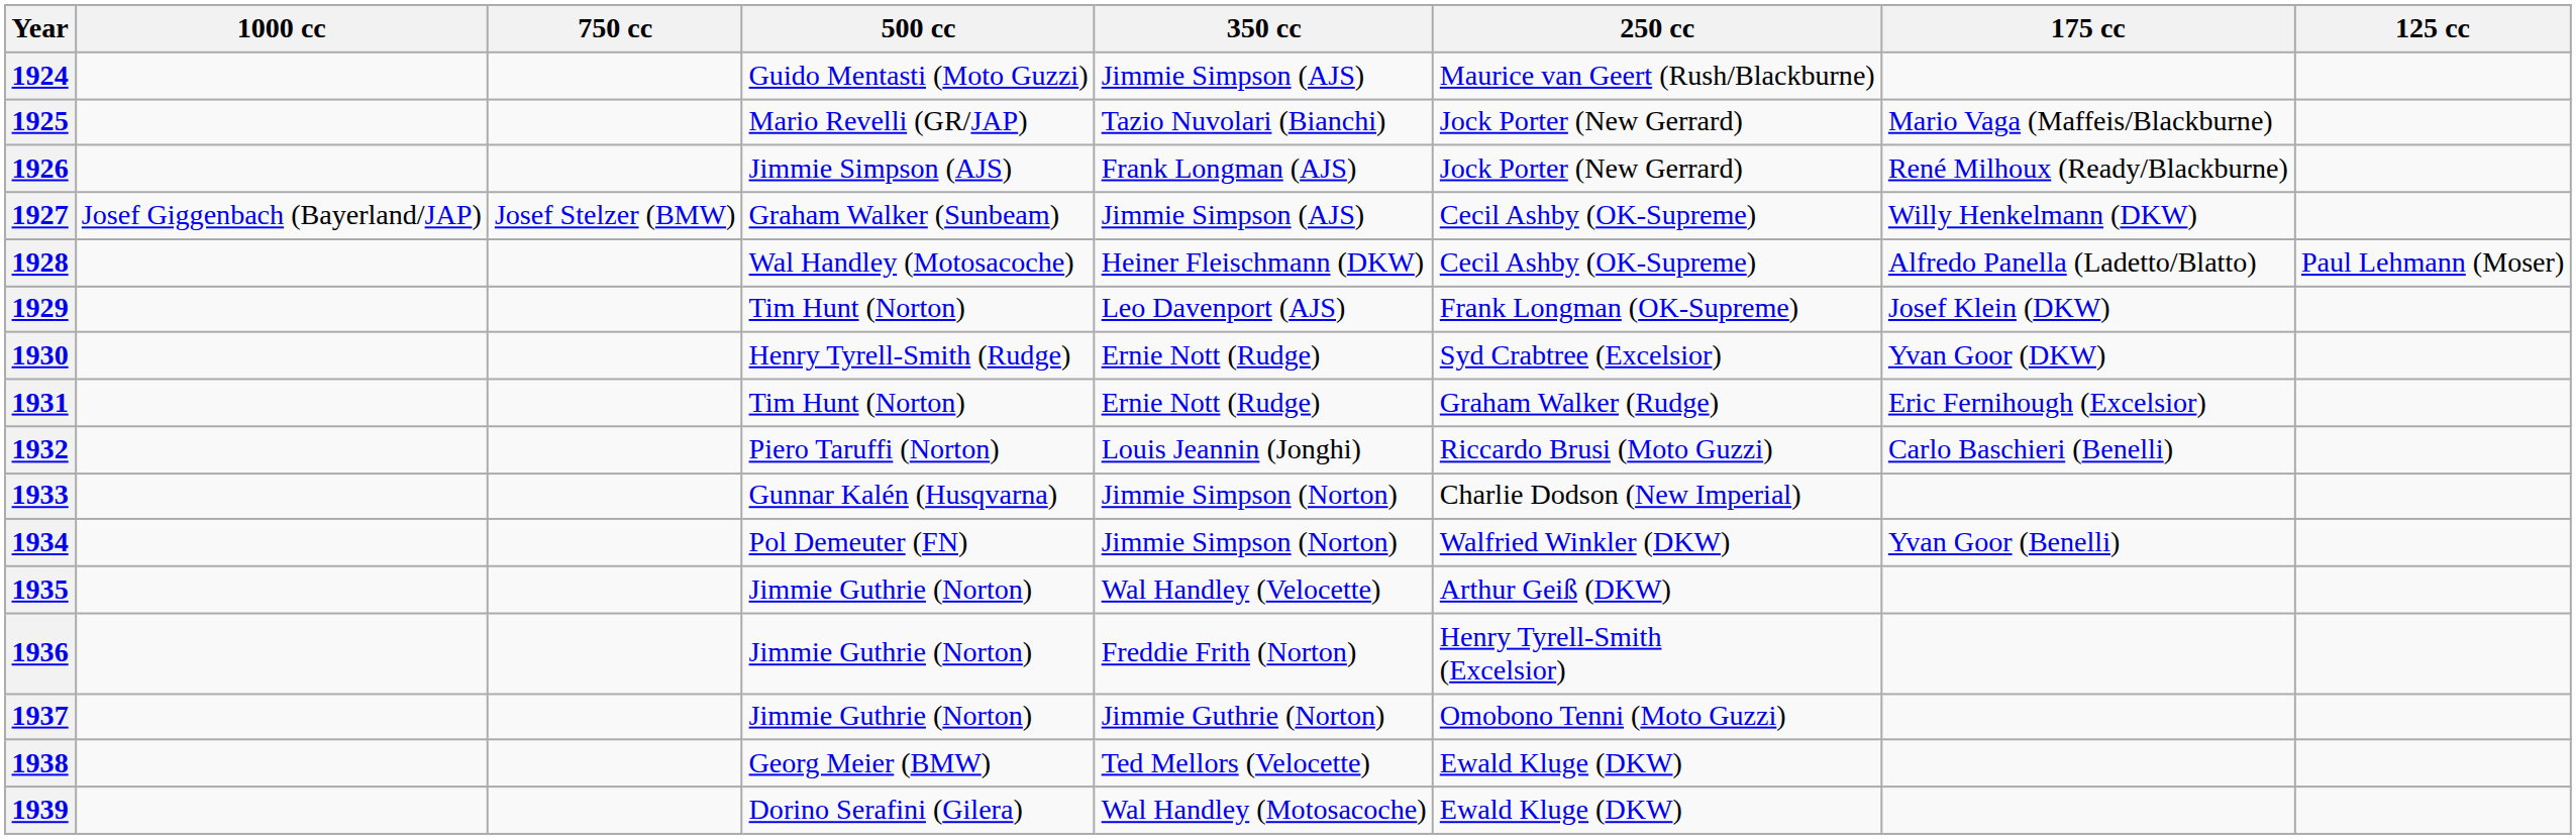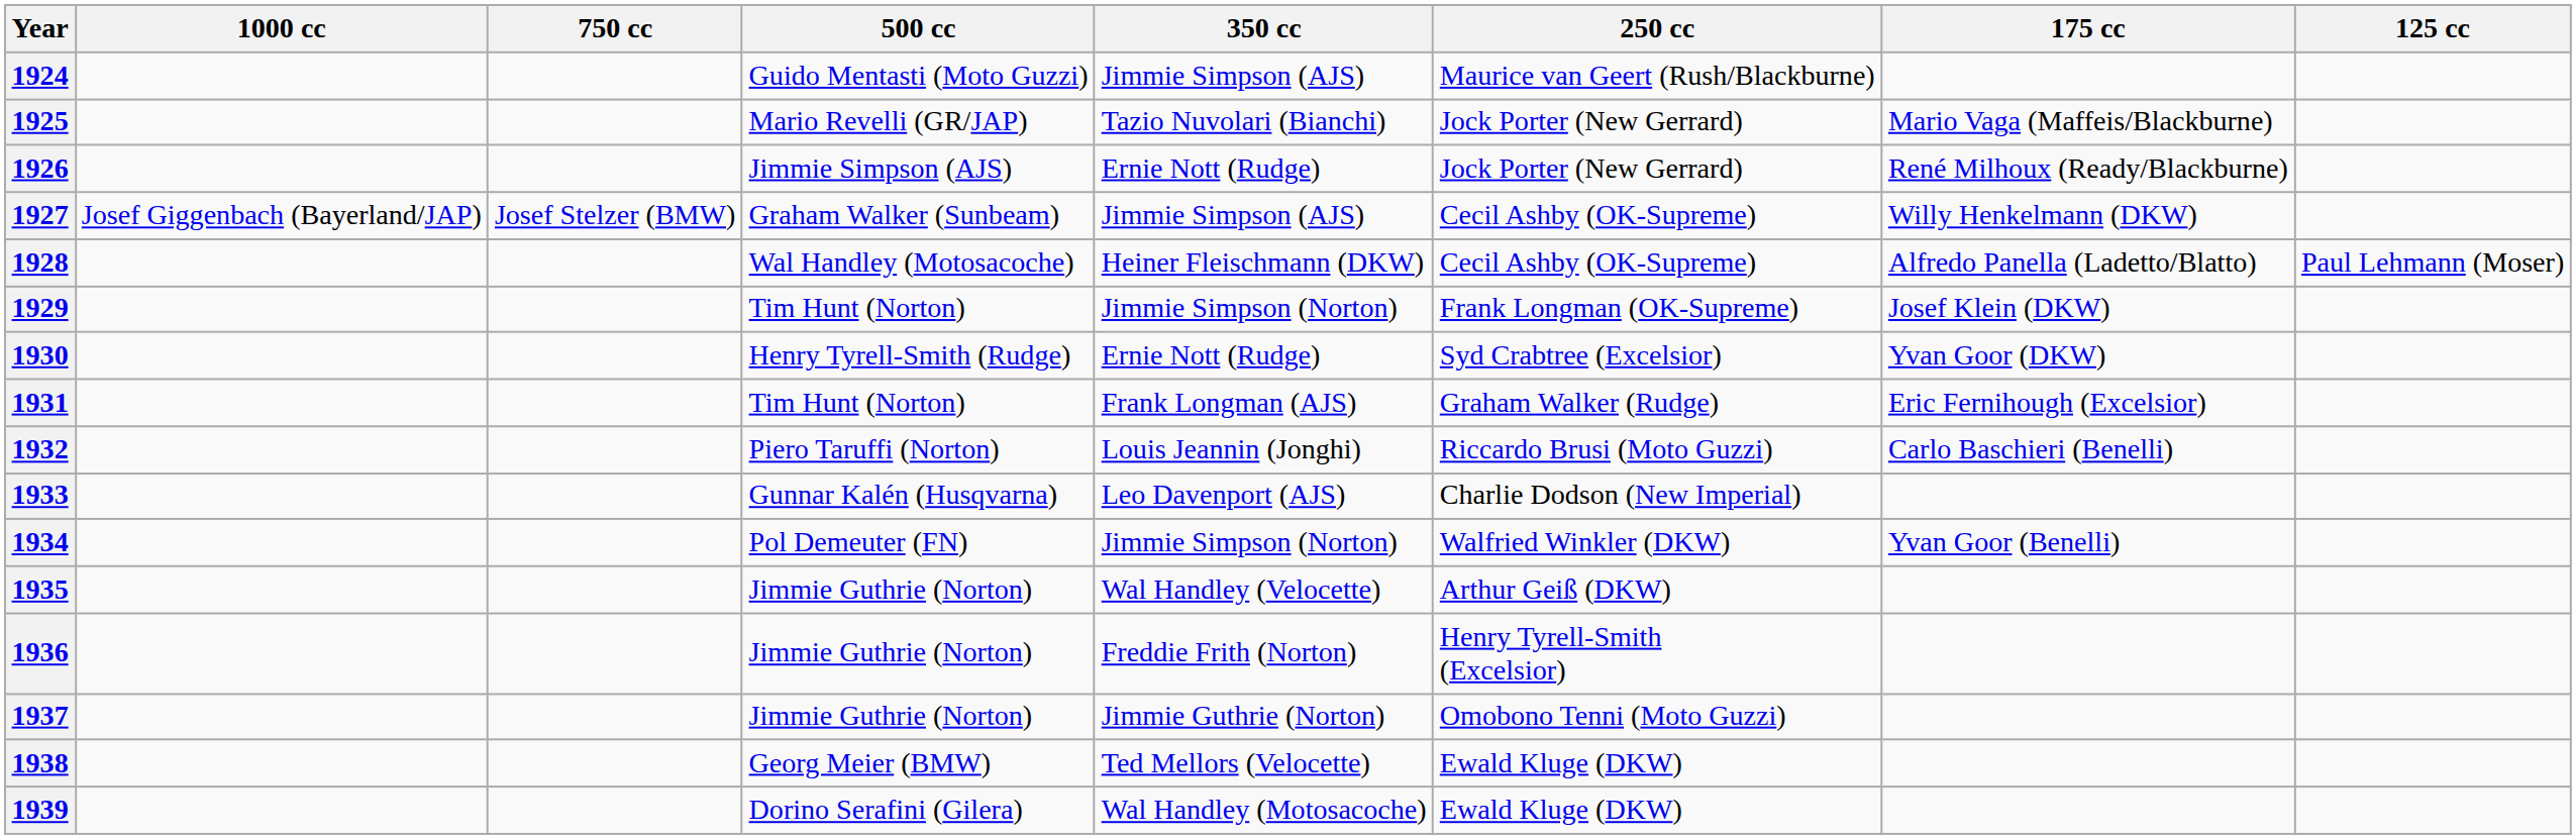 <table class="wikitable" style="font-size: 90%;">
 <tr>
 <th>Year</th>
 <th>1000 cc</th>
 <th>750 cc</th>
 <th>500 cc</th>
 <th>350 cc</th>
 <th>250 cc</th>
 <th>175 cc</th>
 <th>125 cc</th>
 </tr>
 <tr>
 <th><a href='#'>1924</a></th>
 <td></td>
 <td></td>
 <td> <a href='#'>Guido Mentasti</a> (<a href='#'>Moto Guzzi</a>)</td>
 <td> <a href='#'>Jimmie Simpson</a> (<a href='#'>AJS</a>)</td>
 <td> <a href='#'>Maurice van Geert</a> (Rush/Blackburne)</td>
 <td></td>
 <td></td>
 </tr>
 <tr>
 <th><a href='#'>1925</a></th>
 <td></td>
 <td></td>
 <td> <a href='#'>Mario Revelli</a> (GR/<a href='#'>JAP</a>)</td>
 <td> <a href='#'>Tazio Nuvolari</a> (<a href='#'>Bianchi</a>)</td>
 <td> <a href='#'>Jock Porter</a> (New Gerrard)</td>
 <td> <a href='#'>Mario Vaga</a> (Maffeis/Blackburne)</td>
 <td></td>
 </tr>
 <tr>
 <th><a href='#'>1926</a></th>
 <td></td>
 <td></td>
 <td> <a href='#'>Jimmie Simpson</a> (<a href='#'>AJS</a>)</td>
-<td> <a href='#'>Frank Longman</a> (<a href='#'>AJS</a>)</td>
+<td> <a href='#'>Ernie Nott</a> (<a href='#'>Rudge</a>)</td>
 <td> <a href='#'>Jock Porter</a> (New Gerrard)</td>
 <td> <a href='#'>René Milhoux</a> (Ready/Blackburne)</td>
 <td></td>
 </tr>
 <tr>
 <th><a href='#'>1927</a></th>
 <td> <a href='#'>Josef Giggenbach</a> (Bayerland/<a href='#'>JAP</a>)</td>
 <td> <a href='#'>Josef Stelzer</a> (<a href='#'>BMW</a>)</td>
 <td> <a href='#'>Graham Walker</a> (<a href='#'>Sunbeam</a>)</td>
 <td> <a href='#'>Jimmie Simpson</a> (<a href='#'>AJS</a>)</td>
 <td> <a href='#'>Cecil Ashby</a> (<a href='#'>OK-Supreme</a>)</td>
 <td> <a href='#'>Willy Henkelmann</a> (<a href='#'>DKW</a>)</td>
 <td></td>
 </tr>
 <tr>
 <th><a href='#'>1928</a></th>
 <td></td>
 <td></td>
 <td> <a href='#'>Wal Handley</a> (<a href='#'>Motosacoche</a>)</td>
 <td> <a href='#'>Heiner Fleischmann</a> (<a href='#'>DKW</a>)</td>
 <td> <a href='#'>Cecil Ashby</a> (<a href='#'>OK-Supreme</a>)</td>
 <td> <a href='#'>Alfredo Panella</a> (Ladetto/Blatto)</td>
 <td> <a href='#'>Paul Lehmann</a> (Moser)</td>
 </tr>
 <tr>
 <th><a href='#'>1929</a></th>
 <td></td>
 <td></td>
 <td> <a href='#'>Tim Hunt</a> (<a href='#'>Norton</a>)</td>
-<td> <a href='#'>Leo Davenport</a> (<a href='#'>AJS</a>)</td>
+<td> <a href='#'>Jimmie Simpson</a> (<a href='#'>Norton</a>)</td>
 <td> <a href='#'>Frank Longman</a> (<a href='#'>OK-Supreme</a>)</td>
 <td> <a href='#'>Josef Klein</a> (<a href='#'>DKW</a>)</td>
 <td></td>
 </tr>
 <tr>
 <th><a href='#'>1930</a></th>
 <td></td>
 <td></td>
 <td> <a href='#'>Henry Tyrell-Smith</a> (<a href='#'>Rudge</a>)</td>
 <td> <a href='#'>Ernie Nott</a> (<a href='#'>Rudge</a>)</td>
 <td> <a href='#'>Syd Crabtree</a> (<a href='#'>Excelsior</a>)</td>
 <td> <a href='#'>Yvan Goor</a> (<a href='#'>DKW</a>)</td>
 <td></td>
 </tr>
 <tr>
 <th><a href='#'>1931</a></th>
 <td></td>
 <td></td>
 <td> <a href='#'>Tim Hunt</a> (<a href='#'>Norton</a>)</td>
-<td> <a href='#'>Ernie Nott</a> (<a href='#'>Rudge</a>)</td>
+<td> <a href='#'>Frank Longman</a> (<a href='#'>AJS</a>)</td>
 <td> <a href='#'>Graham Walker</a> (<a href='#'>Rudge</a>)</td>
 <td> <a href='#'>Eric Fernihough</a> (<a href='#'>Excelsior</a>)</td>
 <td></td>
 </tr>
 <tr>
 <th><a href='#'>1932</a></th>
 <td></td>
 <td></td>
 <td> <a href='#'>Piero Taruffi</a> (<a href='#'>Norton</a>)</td>
 <td> <a href='#'>Louis Jeannin</a> (Jonghi)</td>
 <td> <a href='#'>Riccardo Brusi</a> (<a href='#'>Moto Guzzi</a>)</td>
 <td> <a href='#'>Carlo Baschieri</a> (<a href='#'>Benelli</a>)</td>
 <td></td>
 </tr>
 <tr>
 <th><a href='#'>1933</a></th>
 <td></td>
 <td></td>
 <td> <a href='#'>Gunnar Kalén</a> (<a href='#'>Husqvarna</a>)</td>
-<td> <a href='#'>Jimmie Simpson</a> (<a href='#'>Norton</a>)</td>
+<td> <a href='#'>Leo Davenport</a> (<a href='#'>AJS</a>)</td>
 <td> Charlie Dodson (<a href='#'>New Imperial</a>)</td>
 <td></td>
 <td></td>
 </tr>
 <tr>
 <th><a href='#'>1934</a></th>
 <td></td>
 <td></td>
 <td> <a href='#'>Pol Demeuter</a> (<a href='#'>FN</a>)</td>
 <td> <a href='#'>Jimmie Simpson</a> (<a href='#'>Norton</a>)</td>
 <td> <a href='#'>Walfried Winkler</a> (<a href='#'>DKW</a>)</td>
 <td> <a href='#'>Yvan Goor</a> (<a href='#'>Benelli</a>)</td>
 <td></td>
 </tr>
 <tr>
 <th><a href='#'>1935</a></th>
 <td></td>
 <td></td>
 <td> <a href='#'>Jimmie Guthrie</a> (<a href='#'>Norton</a>)</td>
 <td> <a href='#'>Wal Handley</a> (<a href='#'>Velocette</a>)</td>
 <td> <a href='#'>Arthur Geiß</a> (<a href='#'>DKW</a>)</td>
 <td></td>
 <td></td>
 </tr>
 <tr>
 <th><a href='#'>1936</a></th>
 <td></td>
 <td></td>
 <td> <a href='#'>Jimmie Guthrie</a> (<a href='#'>Norton</a>)</td>
 <td> <a href='#'>Freddie Frith</a> (<a href='#'>Norton</a>)</td>
 <td> <a href='#'>Henry Tyrell-Smith</a><br> (<a href='#'>Excelsior</a>)</td>
 <td></td>
 <td></td>
 </tr>
 <tr>
 <th><a href='#'>1937</a></th>
 <td></td>
 <td></td>
 <td> <a href='#'>Jimmie Guthrie</a> (<a href='#'>Norton</a>)</td>
 <td> <a href='#'>Jimmie Guthrie</a> (<a href='#'>Norton</a>)</td>
 <td> <a href='#'>Omobono Tenni</a> (<a href='#'>Moto Guzzi</a>)</td>
 <td></td>
 <td></td>
 </tr>
 <tr>
 <th><a href='#'>1938</a></th>
 <td></td>
 <td></td>
 <td> <a href='#'>Georg Meier</a> (<a href='#'>BMW</a>)</td>
 <td> <a href='#'>Ted Mellors</a> (<a href='#'>Velocette</a>)</td>
 <td> <a href='#'>Ewald Kluge</a> (<a href='#'>DKW</a>)</td>
 <td></td>
 <td></td>
 </tr>
 <tr>
 <th><a href='#'>1939</a></th>
 <td></td>
 <td></td>
 <td> <a href='#'>Dorino Serafini</a> (<a href='#'>Gilera</a>)</td>
 <td> <a href='#'>Wal Handley</a> (<a href='#'>Motosacoche</a>)</td>
 <td> <a href='#'>Ewald Kluge</a> (<a href='#'>DKW</a>)</td>
 <td></td>
 <td></td>
 </tr>
 </table>
